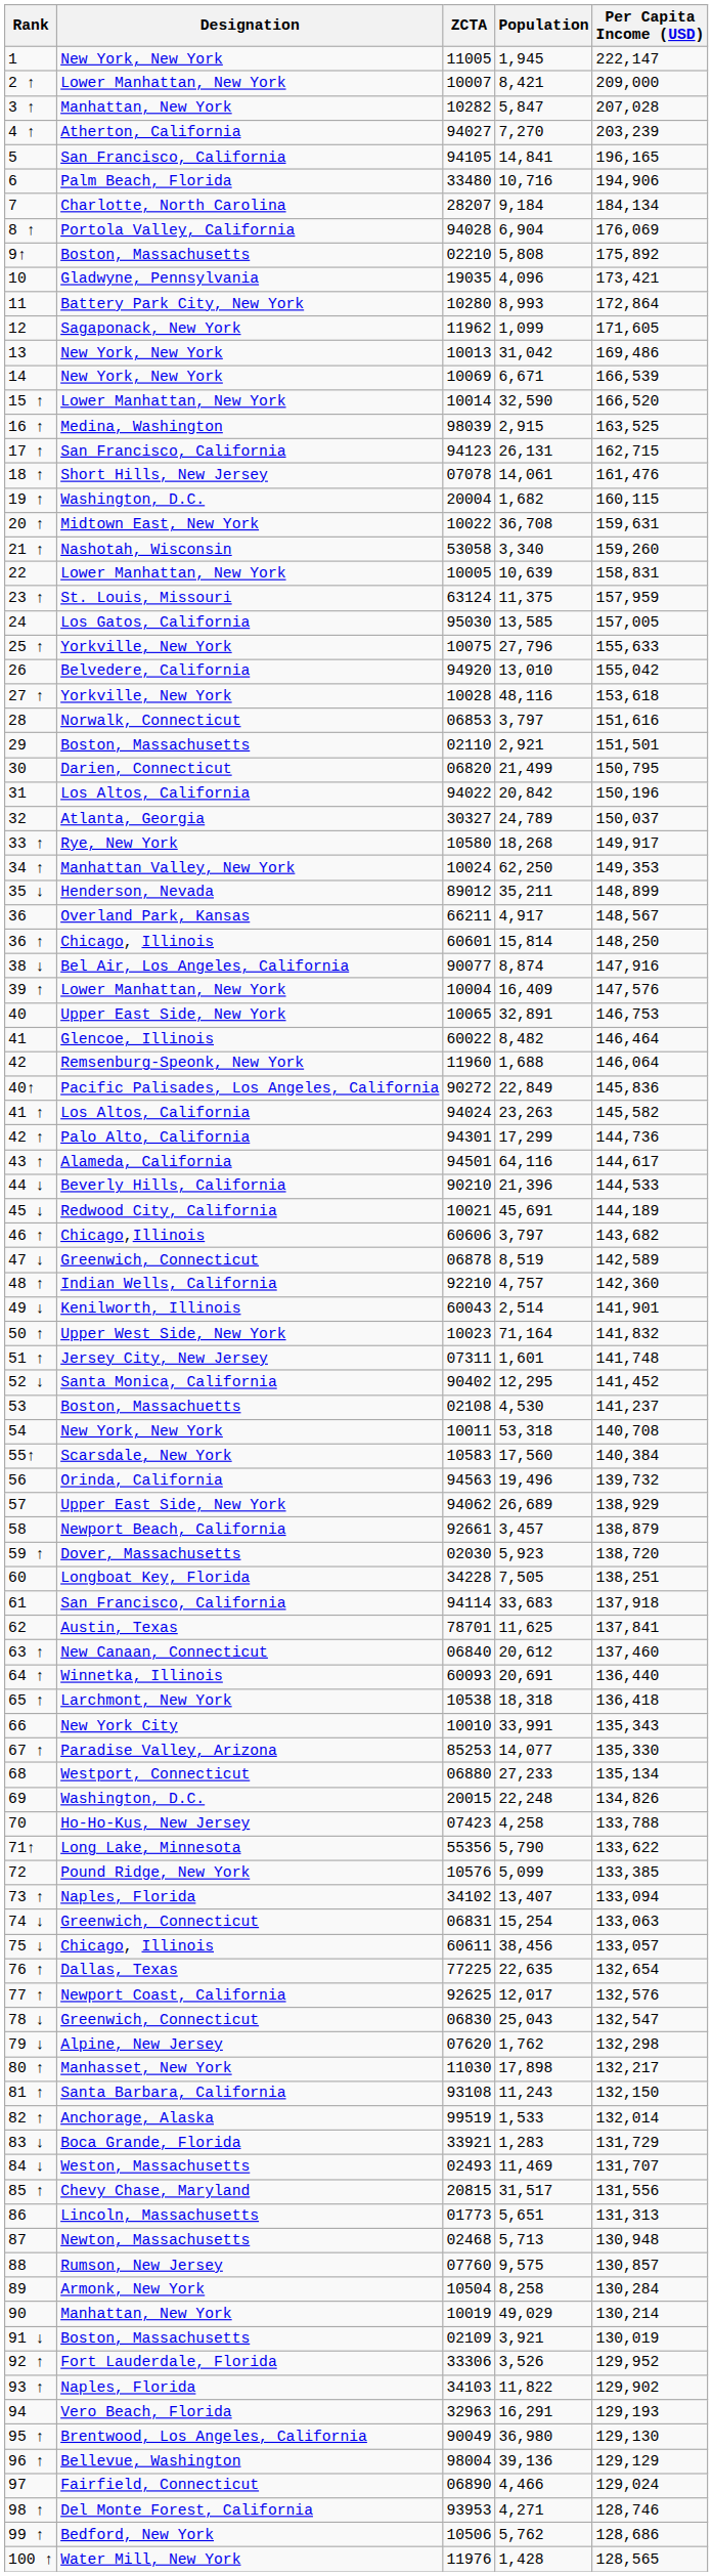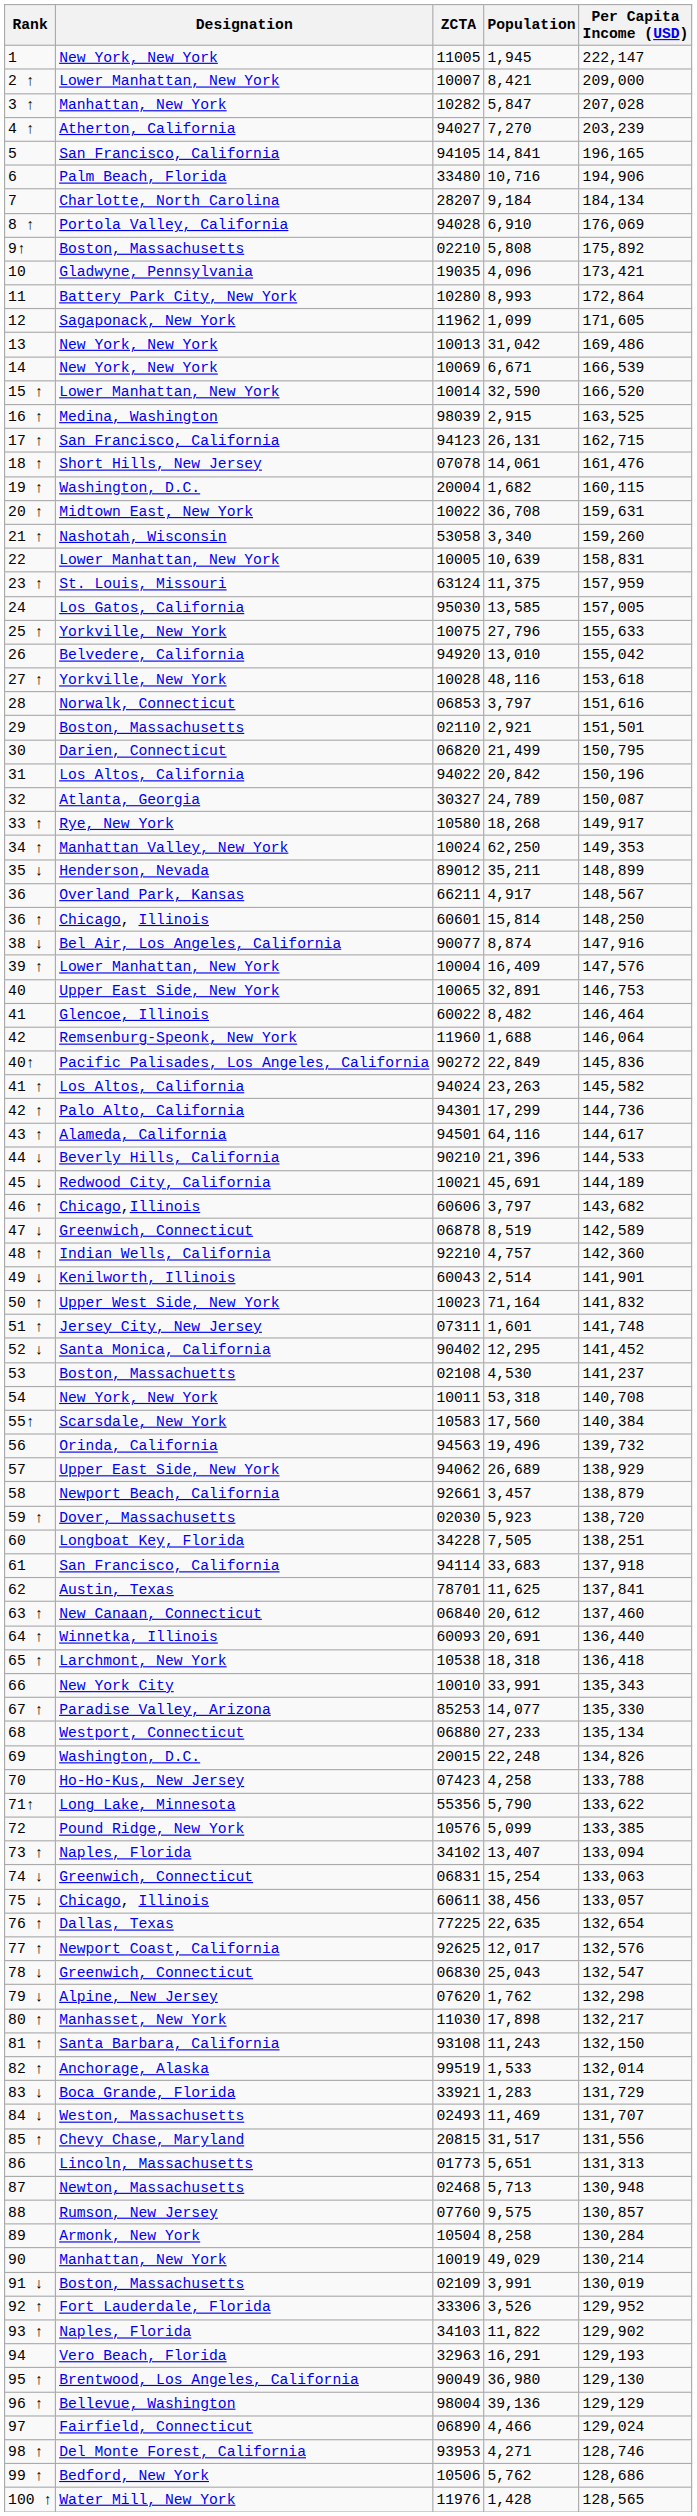 <table class="wikitable sortable toccolours" cellspacing="3" cellpadding="4" align="center" style="border: 1px solid #707070;">
 <tr>
 <th>Rank</th>
 <th>Designation</th>
 <th>ZCTA</th>
 <th>Population</th>
 <th>Per Capita<br>Income (<a href='#'>USD</a>)</th>
 </tr>
 <tr>
 <td>1</td>
 <td><a href='#'>New York, New York</a></td>
 <td>11005</td>
 <td>1,945</td>
 <td>222,147</td>
 </tr>
 <tr>
 <td>2 ↑</td>
 <td><a href='#'>Lower Manhattan, New York</a></td>
 <td>10007</td>
 <td>8,421</td>
 <td>209,000</td>
 </tr>
 <tr>
 <td>3 ↑</td>
 <td><a href='#'>Manhattan, New York</a></td>
 <td>10282</td>
 <td>5,847</td>
 <td>207,028</td>
 </tr>
 <tr>
 <td>4 ↑</td>
 <td><a href='#'>Atherton, California</a></td>
 <td>94027</td>
 <td>7,270</td>
 <td>203,239</td>
 </tr>
 <tr>
 <td>5</td>
 <td><a href='#'>San Francisco, California</a></td>
 <td>94105</td>
 <td>14,841</td>
 <td>196,165</td>
 </tr>
 <tr>
 <td>6</td>
 <td><a href='#'>Palm Beach, Florida</a></td>
 <td>33480</td>
 <td>10,716</td>
 <td>194,906</td>
 </tr>
 <tr>
 <td>7</td>
 <td><a href='#'>Charlotte, North Carolina</a></td>
 <td>28207</td>
 <td>9,184</td>
 <td>184,134</td>
 </tr>
 <tr>
 <td>8 ↑</td>
 <td><a href='#'>Portola Valley, California</a></td>
 <td>94028</td>
-<td>6,904</td>
+<td>6,910</td>
 <td>176,069</td>
 </tr>
 <tr>
 <td>9↑</td>
 <td><a href='#'>Boston, Massachusetts</a></td>
 <td>02210</td>
 <td>5,808</td>
 <td>175,892</td>
 </tr>
 <tr>
 <td>10</td>
 <td><a href='#'>Gladwyne, Pennsylvania</a></td>
 <td>19035</td>
 <td>4,096</td>
 <td>173,421</td>
 </tr>
 <tr>
 <td>11</td>
 <td><a href='#'>Battery Park City, New York</a></td>
 <td>10280</td>
 <td>8,993</td>
 <td>172,864</td>
 </tr>
 <tr>
 <td>12</td>
 <td><a href='#'>Sagaponack, New York</a></td>
 <td>11962</td>
 <td>1,099</td>
 <td>171,605</td>
 </tr>
 <tr>
 <td>13</td>
 <td><a href='#'>New York, New York</a></td>
 <td>10013</td>
 <td>31,042</td>
 <td>169,486</td>
 </tr>
 <tr>
 <td>14</td>
 <td><a href='#'>New York, New York</a></td>
 <td>10069</td>
 <td>6,671</td>
 <td>166,539</td>
 </tr>
 <tr>
 <td>15 ↑</td>
 <td><a href='#'>Lower Manhattan, New York</a></td>
 <td>10014</td>
 <td>32,590</td>
 <td>166,520</td>
 </tr>
 <tr>
 <td>16 ↑</td>
 <td><a href='#'>Medina, Washington</a></td>
 <td>98039</td>
 <td>2,915</td>
 <td>163,525</td>
 </tr>
 <tr>
 <td>17 ↑</td>
 <td><a href='#'>San Francisco, California</a></td>
 <td>94123</td>
 <td>26,131</td>
 <td>162,715</td>
 </tr>
 <tr>
 <td>18 ↑</td>
 <td><a href='#'>Short Hills, New Jersey</a></td>
 <td>07078</td>
 <td>14,061</td>
 <td>161,476</td>
 </tr>
 <tr>
 <td>19 ↑</td>
 <td><a href='#'>Washington, D.C.</a></td>
 <td>20004</td>
 <td>1,682</td>
 <td>160,115</td>
 </tr>
 <tr>
 <td>20 ↑</td>
 <td><a href='#'>Midtown East, New York</a></td>
 <td>10022</td>
 <td>36,708</td>
 <td>159,631</td>
 </tr>
 <tr>
 <td>21 ↑</td>
 <td><a href='#'>Nashotah, Wisconsin</a></td>
 <td>53058</td>
 <td>3,340</td>
 <td>159,260</td>
 </tr>
 <tr>
 <td>22</td>
 <td><a href='#'>Lower Manhattan, New York</a></td>
 <td>10005</td>
 <td>10,639</td>
 <td>158,831</td>
 </tr>
 <tr>
 <td>23 ↑</td>
 <td><a href='#'>St. Louis, Missouri</a></td>
 <td>63124</td>
 <td>11,375</td>
 <td>157,959</td>
 </tr>
 <tr>
 <td>24</td>
 <td><a href='#'>Los Gatos, California</a></td>
 <td>95030</td>
 <td>13,585</td>
 <td>157,005</td>
 </tr>
 <tr>
 <td>25 ↑</td>
 <td><a href='#'>Yorkville, New York</a></td>
 <td>10075</td>
 <td>27,796</td>
 <td>155,633</td>
 </tr>
 <tr>
 <td>26</td>
 <td><a href='#'>Belvedere, California</a></td>
 <td>94920</td>
 <td>13,010</td>
 <td>155,042</td>
 </tr>
 <tr>
 <td>27 ↑</td>
 <td><a href='#'>Yorkville, New York</a></td>
 <td>10028</td>
 <td>48,116</td>
 <td>153,618</td>
 </tr>
 <tr>
 <td>28</td>
 <td><a href='#'>Norwalk, Connecticut</a></td>
 <td>06853</td>
 <td>3,797</td>
 <td>151,616</td>
 </tr>
 <tr>
 <td>29</td>
 <td><a href='#'>Boston, Massachusetts</a></td>
 <td>02110</td>
 <td>2,921</td>
 <td>151,501</td>
 </tr>
 <tr>
 <td>30</td>
 <td><a href='#'>Darien, Connecticut</a></td>
 <td>06820</td>
 <td>21,499</td>
 <td>150,795</td>
 </tr>
 <tr>
 <td>31</td>
 <td><a href='#'>Los Altos, California</a></td>
 <td>94022</td>
 <td>20,842</td>
 <td>150,196</td>
 </tr>
 <tr>
 <td>32</td>
 <td><a href='#'>Atlanta, Georgia</a></td>
 <td>30327</td>
 <td>24,789</td>
-<td>150,037</td>
+<td>150,087</td>
 </tr>
 <tr>
 <td>33 ↑</td>
 <td><a href='#'>Rye, New York</a></td>
 <td>10580</td>
 <td>18,268</td>
 <td>149,917</td>
 </tr>
 <tr>
 <td>34 ↑</td>
 <td><a href='#'>Manhattan Valley, New York</a></td>
 <td>10024</td>
 <td>62,250</td>
 <td>149,353</td>
 </tr>
 <tr>
 <td>35 ↓</td>
 <td><a href='#'>Henderson, Nevada</a></td>
 <td>89012</td>
 <td>35,211</td>
 <td>148,899</td>
 </tr>
 <tr>
 <td>36</td>
 <td><a href='#'>Overland Park, Kansas</a></td>
 <td>66211</td>
 <td>4,917</td>
 <td>148,567</td>
 </tr>
 <tr>
 <td>36 ↑</td>
 <td><a href='#'>Chicago</a>, <a href='#'>Illinois</a></td>
 <td>60601</td>
 <td>15,814</td>
 <td>148,250</td>
 </tr>
 <tr>
 <td>38 ↓</td>
 <td><a href='#'>Bel Air, Los Angeles, California</a></td>
 <td>90077</td>
 <td>8,874</td>
 <td>147,916</td>
 </tr>
 <tr>
 <td>39 ↑</td>
 <td><a href='#'>Lower Manhattan, New York</a></td>
 <td>10004</td>
 <td>16,409</td>
 <td>147,576</td>
 </tr>
 <tr>
 <td>40</td>
 <td><a href='#'>Upper East Side, New York</a></td>
 <td>10065</td>
 <td>32,891</td>
 <td>146,753</td>
 </tr>
 <tr>
 <td>41</td>
 <td><a href='#'>Glencoe, Illinois</a></td>
 <td>60022</td>
 <td>8,482</td>
 <td>146,464</td>
 </tr>
 <tr>
 <td>42</td>
 <td><a href='#'>Remsenburg-Speonk, New York</a></td>
 <td>11960</td>
 <td>1,688</td>
 <td>146,064</td>
 </tr>
 <tr>
 <td>40↑</td>
 <td><a href='#'>Pacific Palisades, Los Angeles, California</a></td>
 <td>90272</td>
 <td>22,849</td>
 <td>145,836</td>
 </tr>
 <tr>
 <td>41 ↑</td>
 <td><a href='#'>Los Altos, California</a></td>
 <td>94024</td>
 <td>23,263</td>
 <td>145,582</td>
 </tr>
 <tr>
 <td>42 ↑</td>
 <td><a href='#'>Palo Alto, California</a></td>
 <td>94301</td>
 <td>17,299</td>
 <td>144,736</td>
 </tr>
 <tr>
 <td>43 ↑</td>
 <td><a href='#'>Alameda, California</a></td>
 <td>94501</td>
 <td>64,116</td>
 <td>144,617</td>
 </tr>
 <tr>
 <td>44 ↓</td>
 <td><a href='#'>Beverly Hills, California</a></td>
 <td>90210</td>
 <td>21,396</td>
 <td>144,533</td>
 </tr>
 <tr>
 <td>45 ↓</td>
 <td><a href='#'>Redwood City, California</a></td>
 <td>10021</td>
 <td>45,691</td>
 <td>144,189</td>
 </tr>
 <tr>
 <td>46 ↑</td>
 <td><a href='#'>Chicago</a>,<a href='#'>Illinois</a></td>
 <td>60606</td>
 <td>3,797</td>
 <td>143,682</td>
 </tr>
 <tr>
 <td>47 ↓</td>
 <td><a href='#'>Greenwich, Connecticut</a></td>
 <td>06878</td>
 <td>8,519</td>
 <td>142,589</td>
 </tr>
 <tr>
 <td>48 ↑</td>
 <td><a href='#'>Indian Wells, California</a></td>
 <td>92210</td>
 <td>4,757</td>
 <td>142,360</td>
 </tr>
 <tr>
 <td>49 ↓</td>
 <td><a href='#'>Kenilworth, Illinois</a></td>
 <td>60043</td>
 <td>2,514</td>
 <td>141,901</td>
 </tr>
 <tr>
 <td>50 ↑</td>
 <td><a href='#'>Upper West Side, New York</a></td>
 <td>10023</td>
 <td>71,164</td>
 <td>141,832</td>
 </tr>
 <tr>
 <td>51 ↑</td>
 <td><a href='#'>Jersey City, New Jersey</a></td>
 <td>07311</td>
 <td>1,601</td>
 <td>141,748</td>
 </tr>
 <tr>
 <td>52 ↓</td>
 <td><a href='#'>Santa Monica, California</a></td>
 <td>90402</td>
 <td>12,295</td>
 <td>141,452</td>
 </tr>
 <tr>
 <td>53</td>
 <td><a href='#'>Boston, Massachuetts</a></td>
 <td>02108</td>
 <td>4,530</td>
 <td>141,237</td>
 </tr>
 <tr>
 <td>54</td>
 <td><a href='#'>New York, New York</a></td>
 <td>10011</td>
 <td>53,318</td>
 <td>140,708</td>
 </tr>
 <tr>
 <td>55↑</td>
 <td><a href='#'>Scarsdale, New York</a></td>
 <td>10583</td>
 <td>17,560</td>
 <td>140,384</td>
 </tr>
 <tr>
 <td>56</td>
 <td><a href='#'>Orinda, California</a></td>
 <td>94563</td>
 <td>19,496</td>
 <td>139,732</td>
 </tr>
 <tr>
 <td>57</td>
 <td><a href='#'>Upper East Side, New York</a></td>
 <td>94062</td>
 <td>26,689</td>
 <td>138,929</td>
 </tr>
 <tr>
 <td>58</td>
 <td><a href='#'>Newport Beach, California</a></td>
 <td>92661</td>
 <td>3,457</td>
 <td>138,879</td>
 </tr>
 <tr>
 <td>59 ↑</td>
 <td><a href='#'>Dover, Massachusetts</a></td>
 <td>02030</td>
 <td>5,923</td>
 <td>138,720</td>
 </tr>
 <tr>
 <td>60</td>
 <td><a href='#'>Longboat Key, Florida</a></td>
 <td>34228</td>
 <td>7,505</td>
 <td>138,251</td>
 </tr>
 <tr>
 <td>61</td>
 <td><a href='#'>San Francisco, California</a></td>
 <td>94114</td>
 <td>33,683</td>
 <td>137,918</td>
 </tr>
 <tr>
 <td>62</td>
 <td><a href='#'>Austin, Texas</a></td>
 <td>78701</td>
 <td>11,625</td>
 <td>137,841</td>
 </tr>
 <tr>
 <td>63 ↑</td>
 <td><a href='#'>New Canaan, Connecticut</a></td>
 <td>06840</td>
 <td>20,612</td>
 <td>137,460</td>
 </tr>
 <tr>
 <td>64 ↑</td>
 <td><a href='#'>Winnetka, Illinois</a></td>
 <td>60093</td>
 <td>20,691</td>
 <td>136,440</td>
 </tr>
 <tr>
 <td>65 ↑</td>
 <td><a href='#'>Larchmont, New York</a></td>
 <td>10538</td>
 <td>18,318</td>
 <td>136,418</td>
 </tr>
 <tr>
 <td>66</td>
 <td><a href='#'>New York City</a></td>
 <td>10010</td>
 <td>33,991</td>
 <td>135,343</td>
 </tr>
 <tr>
 <td>67 ↑</td>
 <td><a href='#'>Paradise Valley, Arizona</a></td>
 <td>85253</td>
 <td>14,077</td>
 <td>135,330</td>
 </tr>
 <tr>
 <td>68</td>
 <td><a href='#'>Westport, Connecticut</a></td>
 <td>06880</td>
 <td>27,233</td>
 <td>135,134</td>
 </tr>
 <tr>
 <td>69</td>
 <td><a href='#'>Washington, D.C.</a></td>
 <td>20015</td>
 <td>22,248</td>
 <td>134,826</td>
 </tr>
 <tr>
 <td>70</td>
 <td><a href='#'>Ho-Ho-Kus, New Jersey</a></td>
 <td>07423</td>
 <td>4,258</td>
 <td>133,788</td>
 </tr>
 <tr>
 <td>71↑</td>
 <td><a href='#'>Long Lake, Minnesota</a></td>
 <td>55356</td>
 <td>5,790</td>
 <td>133,622</td>
 </tr>
 <tr>
 <td>72</td>
 <td><a href='#'>Pound Ridge, New York</a></td>
 <td>10576</td>
 <td>5,099</td>
 <td>133,385</td>
 </tr>
 <tr>
 <td>73 ↑</td>
 <td><a href='#'>Naples, Florida</a></td>
 <td>34102</td>
 <td>13,407</td>
 <td>133,094</td>
 </tr>
 <tr>
 <td>74 ↓</td>
 <td><a href='#'>Greenwich, Connecticut</a></td>
 <td>06831</td>
 <td>15,254</td>
 <td>133,063</td>
 </tr>
 <tr>
 <td>75 ↓</td>
 <td><a href='#'>Chicago</a>, <a href='#'>Illinois</a></td>
 <td>60611</td>
 <td>38,456</td>
 <td>133,057</td>
 </tr>
 <tr>
 <td>76 ↑</td>
 <td><a href='#'>Dallas, Texas</a></td>
 <td>77225</td>
 <td>22,635</td>
 <td>132,654</td>
 </tr>
 <tr>
 <td>77 ↑</td>
 <td><a href='#'>Newport Coast, California</a></td>
 <td>92625</td>
 <td>12,017</td>
 <td>132,576</td>
 </tr>
 <tr>
 <td>78 ↓</td>
 <td><a href='#'>Greenwich, Connecticut</a></td>
 <td>06830</td>
 <td>25,043</td>
 <td>132,547</td>
 </tr>
 <tr>
 <td>79 ↓</td>
 <td><a href='#'>Alpine, New Jersey</a></td>
 <td>07620</td>
 <td>1,762</td>
 <td>132,298</td>
 </tr>
 <tr>
 <td>80 ↑</td>
 <td><a href='#'>Manhasset, New York</a></td>
 <td>11030</td>
 <td>17,898</td>
 <td>132,217</td>
 </tr>
 <tr>
 <td>81 ↑</td>
 <td><a href='#'>Santa Barbara, California</a></td>
 <td>93108</td>
 <td>11,243</td>
 <td>132,150</td>
 </tr>
 <tr>
 <td>82 ↑</td>
 <td><a href='#'>Anchorage, Alaska</a></td>
 <td>99519</td>
 <td>1,533</td>
 <td>132,014</td>
 </tr>
 <tr>
 <td>83 ↓</td>
 <td><a href='#'>Boca Grande, Florida</a></td>
 <td>33921</td>
 <td>1,283</td>
 <td>131,729</td>
 </tr>
 <tr>
 <td>84 ↓</td>
 <td><a href='#'>Weston, Massachusetts</a></td>
 <td>02493</td>
 <td>11,469</td>
 <td>131,707</td>
 </tr>
 <tr>
 <td>85 ↑</td>
 <td><a href='#'>Chevy Chase, Maryland</a></td>
 <td>20815</td>
 <td>31,517</td>
 <td>131,556</td>
 </tr>
 <tr>
 <td>86</td>
 <td><a href='#'>Lincoln, Massachusetts</a></td>
 <td>01773</td>
 <td>5,651</td>
 <td>131,313</td>
 </tr>
 <tr>
 <td>87</td>
 <td><a href='#'>Newton, Massachusetts</a></td>
 <td>02468</td>
 <td>5,713</td>
 <td>130,948</td>
 </tr>
 <tr>
 <td>88</td>
 <td><a href='#'>Rumson, New Jersey</a></td>
 <td>07760</td>
 <td>9,575</td>
 <td>130,857</td>
 </tr>
 <tr>
 <td>89</td>
 <td><a href='#'>Armonk, New York</a></td>
 <td>10504</td>
 <td>8,258</td>
 <td>130,284</td>
 </tr>
 <tr>
 <td>90</td>
 <td><a href='#'>Manhattan, New York</a></td>
 <td>10019</td>
 <td>49,029</td>
 <td>130,214</td>
 </tr>
 <tr>
 <td>91 ↓</td>
 <td><a href='#'>Boston, Massachusetts</a></td>
 <td>02109</td>
-<td>3,921</td>
+<td>3,991</td>
 <td>130,019</td>
 </tr>
 <tr>
 <td>92 ↑</td>
 <td><a href='#'>Fort Lauderdale, Florida</a></td>
 <td>33306</td>
 <td>3,526</td>
 <td>129,952</td>
 </tr>
 <tr>
 <td>93 ↑</td>
 <td><a href='#'>Naples, Florida</a></td>
 <td>34103</td>
 <td>11,822</td>
 <td>129,902</td>
 </tr>
 <tr>
 <td>94</td>
 <td><a href='#'>Vero Beach, Florida</a></td>
 <td>32963</td>
 <td>16,291</td>
 <td>129,193</td>
 </tr>
 <tr>
 <td>95 ↑</td>
 <td><a href='#'>Brentwood, Los Angeles, California</a></td>
 <td>90049</td>
 <td>36,980</td>
 <td>129,130</td>
 </tr>
 <tr>
 <td>96 ↑</td>
 <td><a href='#'>Bellevue, Washington</a></td>
 <td>98004</td>
 <td>39,136</td>
 <td>129,129</td>
 </tr>
 <tr>
 <td>97</td>
 <td><a href='#'>Fairfield, Connecticut</a></td>
 <td>06890</td>
 <td>4,466</td>
 <td>129,024</td>
 </tr>
 <tr>
 <td>98 ↑</td>
 <td><a href='#'>Del Monte Forest, California</a></td>
 <td>93953</td>
 <td>4,271</td>
 <td>128,746</td>
 </tr>
 <tr>
 <td>99 ↑</td>
 <td><a href='#'>Bedford, New York</a></td>
 <td>10506</td>
 <td>5,762</td>
 <td>128,686</td>
 </tr>
 <tr>
 <td>100 ↑</td>
 <td><a href='#'>Water Mill, New York</a></td>
 <td>11976</td>
 <td>1,428</td>
 <td>128,565</td>
 </tr>
 </table>
